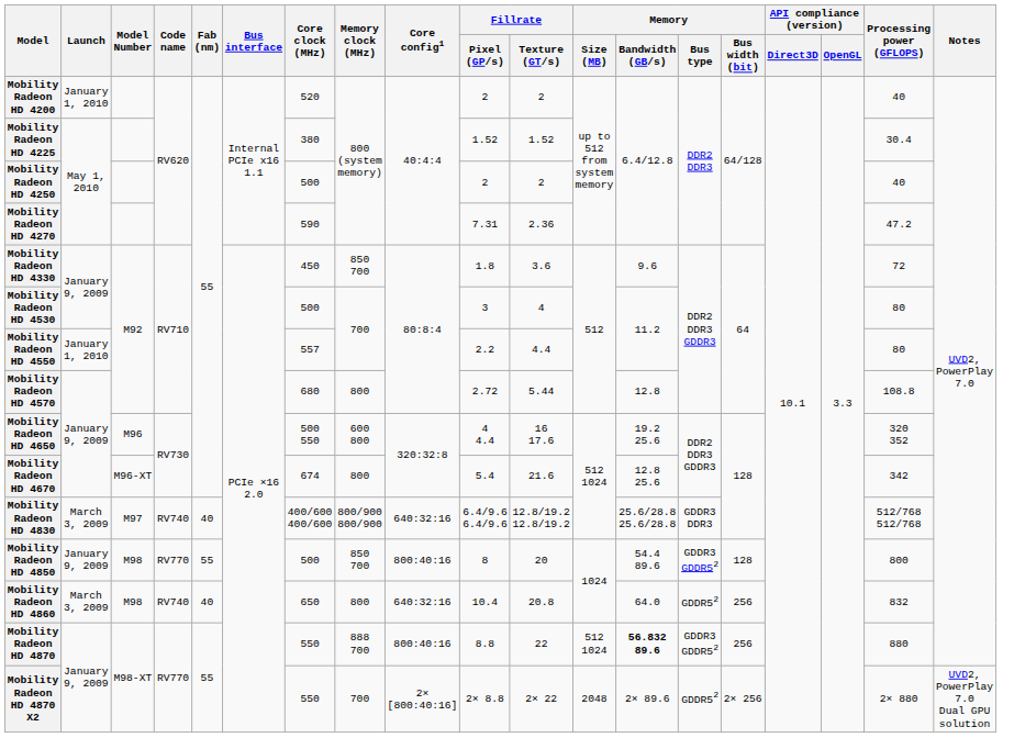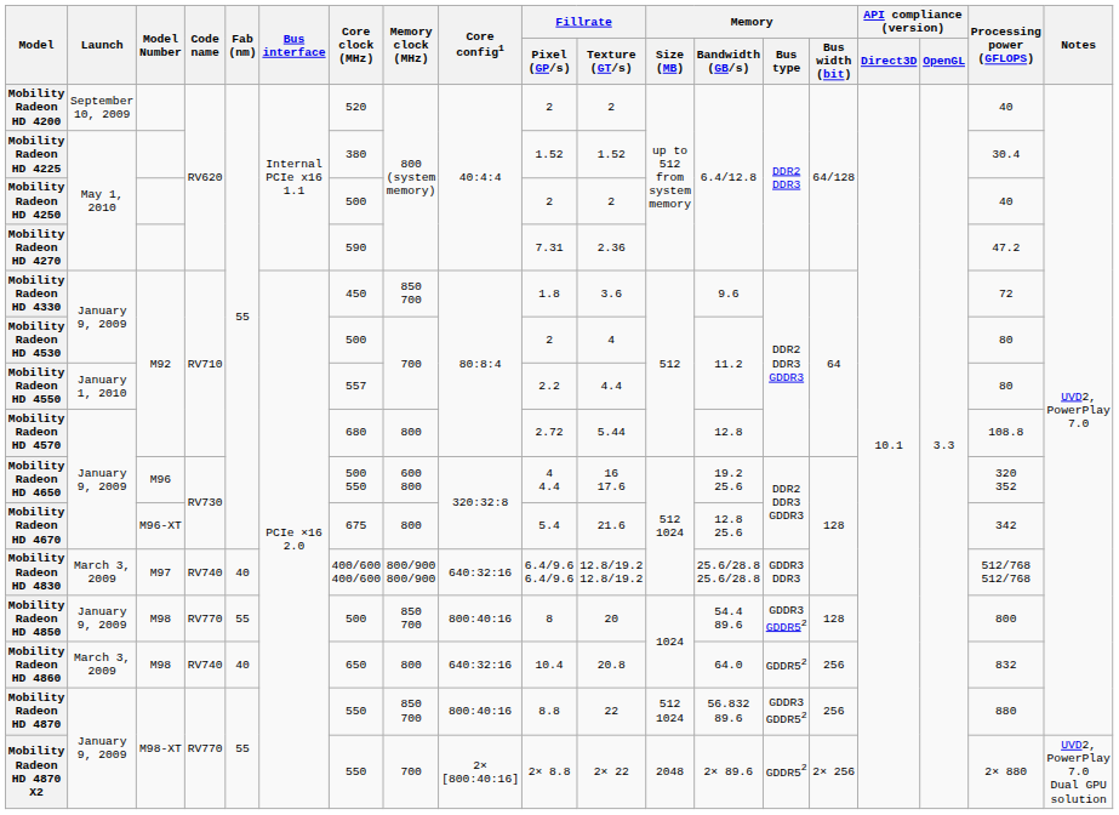 <table class="mw-datatable wikitable sortable sort-under" style="font-size: 80%; text-align:center;">
 <tr>
 <th rowspan="2">Model</th>
 <th rowspan="2">Launch</th>
 <th rowspan="2">Model Number</th>
 <th rowspan="2">Code name</th>
 <th rowspan="2">Fab (nm)</th>
 <th rowspan="2"><a href='#'>Bus interface</a></th>
 <th rowspan="2">Core clock (MHz)</th>
 <th rowspan="2">Memory clock (MHz)</th>
 <th rowspan="2">Core config<sup>1</sup></th>
 <th colspan="2"><a href='#'>Fillrate</a></th>
 <th colspan="4">Memory</th>
 <th colspan="2"><a href='#'>API</a> compliance (version)</th>
 <th rowspan="2">Processing power<br>(<a href='#'>GFLOPS</a>)</th>
 <th rowspan="2">Notes</th>
 </tr>
 <tr>
 <th>Pixel (<a href='#'>GP</a>/s)</th>
 <th>Texture (<a href='#'>GT</a>/s)</th>
 <th>Size (<a href='#'>MB</a>)</th>
 <th>Bandwidth (<a href='#'>GB</a>/s)</th>
 <th>Bus type</th>
 <th>Bus width (<a href='#'>bit</a>)</th>
 <th><a href='#'>Direct3D</a></th>
 <th><a href='#'>OpenGL</a></th>
 </tr>
 <tr>
 <th>Mobility Radeon HD 4200</th>
-<td>January 1, 2010</td>
+<td>September 10, 2009</td>
 <td></td>
 <td rowspan="4">RV620</td>
 <td rowspan="10">55</td>
 <td rowspan="4">Internal PCIe x16 1.1</td>
 <td>520</td>
 <td rowspan="4">800<br>(system memory)</td>
 <td rowspan="4">40:4:4</td>
 <td>2</td>
 <td>2</td>
 <td rowspan="4">up to 512 from system memory</td>
 <td rowspan="4">6.4/12.8</td>
 <td rowspan="4"><a href='#'>DDR2</a> <a href='#'>DDR3</a></td>
 <td rowspan="4">64/128</td>
 <td rowspan="15">10.1</td>
 <td rowspan="15">3.3</td>
 <td>40</td>
 <td rowspan="14"><a href='#'>UVD</a>2, PowerPlay 7.0</td>
 </tr>
 <tr>
 <th>Mobility Radeon HD 4225</th>
 <td rowspan="3">May 1, 2010</td>
 <td></td>
 <td>380</td>
 <td>1.52</td>
 <td>1.52</td>
 <td>30.4</td>
 </tr>
 <tr>
 <th>Mobility Radeon HD 4250</th>
 <td></td>
 <td>500</td>
 <td>2</td>
 <td>2</td>
 <td>40</td>
 </tr>
 <tr>
 <th>Mobility Radeon HD 4270</th>
 <td></td>
 <td>590</td>
 <td>7.31</td>
 <td>2.36</td>
 <td>47.2</td>
 </tr>
 <tr>
 <th>Mobility Radeon HD 4330</th>
 <td rowspan="2">January 9, 2009</td>
 <td rowspan="4">M92</td>
 <td rowspan="4">RV710</td>
 <td rowspan="11">PCIe ×16 2.0</td>
 <td>450</td>
 <td>850<br>700</td>
 <td rowspan="4">80:8:4</td>
 <td>1.8</td>
 <td>3.6</td>
 <td rowspan="4">512</td>
 <td>9.6</td>
 <td rowspan="4">DDR2<br>DDR3<br><a href='#'>GDDR3</a></td>
 <td rowspan="4">64</td>
 <td>72</td>
 </tr>
 <tr>
 <th>Mobility Radeon HD 4530</th>
 <td>500</td>
 <td rowspan="2">700</td>
-<td>3</td>
+<td>2</td>
 <td>4</td>
 <td rowspan="2">11.2</td>
 <td>80</td>
 </tr>
 <tr>
 <th>Mobility Radeon HD 4550</th>
 <td>January 1, 2010</td>
 <td>557</td>
 <td>2.2</td>
 <td>4.4</td>
 <td>80</td>
 </tr>
 <tr>
 <th>Mobility Radeon HD 4570</th>
 <td rowspan="3">January 9, 2009</td>
 <td>680</td>
 <td>800</td>
 <td>2.72</td>
 <td>5.44</td>
 <td>12.8</td>
 <td>108.8</td>
 </tr>
 <tr>
 <th>Mobility Radeon HD 4650</th>
 <td>M96</td>
 <td rowspan="2">RV730</td>
 <td>500<br>550</td>
 <td>600<br>800</td>
 <td rowspan="2">320:32:8</td>
 <td>4<br>4.4</td>
 <td>16<br>17.6</td>
 <td rowspan="3">512<br>1024</td>
 <td>19.2<br>25.6</td>
 <td rowspan="2">DDR2<br>DDR3<br>GDDR3</td>
 <td rowspan="3">128</td>
 <td>320<br>352</td>
 </tr>
 <tr>
 <th>Mobility Radeon HD 4670</th>
 <td>M96-XT</td>
-<td>674</td>
+<td>675</td>
 <td>800</td>
 <td>5.4</td>
 <td>21.6</td>
 <td>12.8<br>25.6</td>
 <td>342</td>
 </tr>
 <tr>
 <th>Mobility Radeon HD 4830</th>
 <td>March 3, 2009</td>
 <td>M97</td>
 <td>RV740</td>
 <td>40</td>
 <td>400/600<br>400/600</td>
 <td>800/900<br>800/900</td>
 <td>640:32:16</td>
 <td>6.4/9.6<br>6.4/9.6</td>
 <td>12.8/19.2<br>12.8/19.2</td>
 <td>25.6/28.8<br>25.6/28.8</td>
 <td>GDDR3<br>DDR3</td>
 <td>512/768<br>512/768</td>
 </tr>
 <tr>
 <th>Mobility Radeon HD 4850</th>
 <td>January 9, 2009</td>
 <td>M98</td>
 <td>RV770</td>
 <td>55</td>
 <td>500</td>
 <td>850<br>700</td>
 <td>800:40:16</td>
 <td>8</td>
 <td>20</td>
 <td rowspan="2">1024</td>
 <td>54.4<br>89.6</td>
 <td>GDDR3<br><a href='#'>GDDR5</a><sup>2</sup></td>
 <td>128</td>
 <td>800</td>
 </tr>
 <tr>
 <th>Mobility Radeon HD 4860</th>
 <td>March 3, 2009</td>
 <td>M98</td>
 <td>RV740</td>
 <td>40</td>
 <td>650</td>
 <td>800</td>
 <td>640:32:16</td>
 <td>10.4</td>
 <td>20.8</td>
 <td>64.0</td>
 <td>GDDR5<sup>2</sup></td>
 <td>256</td>
 <td>832</td>
 </tr>
 <tr>
 <th>Mobility Radeon HD 4870</th>
 <td rowspan="2">January 9, 2009</td>
 <td rowspan="2">M98-XT</td>
 <td rowspan="2">RV770</td>
 <td rowspan="2">55</td>
 <td>550</td>
-<td>888<br>700</td>
+<td>850<br>700</td>
 <td>800:40:16</td>
 <td>8.8</td>
 <td>22</td>
 <td>512<br>1024</td>
-<td><strong>56.832<br>89.6</strong></td>
+<td>56.832<br>89.6</td>
 <td>GDDR3<br>GDDR5<sup>2</sup></td>
 <td>256</td>
 <td>880</td>
 </tr>
 <tr>
 <th>Mobility Radeon HD 4870 X2</th>
 <td>550</td>
 <td>700</td>
 <td>2× [800:40:16]</td>
 <td>2× 8.8</td>
 <td>2× 22</td>
 <td>2048</td>
 <td>2× 89.6</td>
 <td>GDDR5<sup>2</sup></td>
 <td>2× 256</td>
 <td>2× 880</td>
 <td><a href='#'>UVD</a>2, PowerPlay 7.0<br>Dual GPU solution</td>
 </tr>
 </table>
